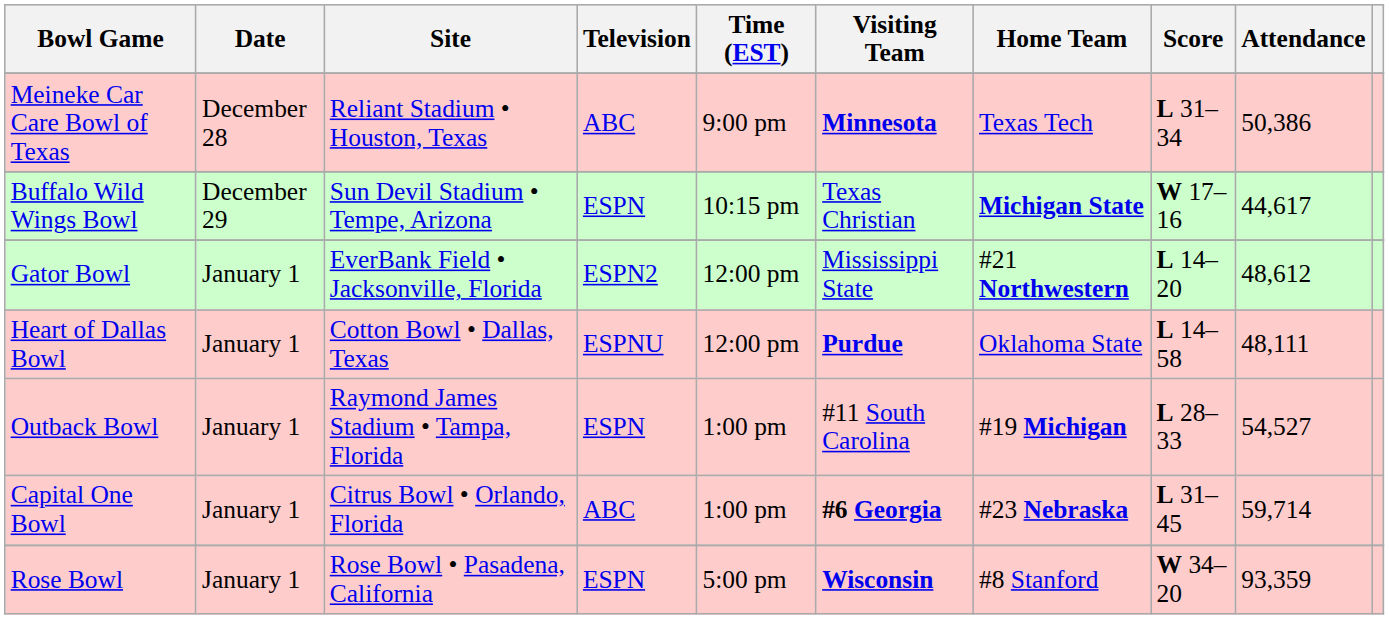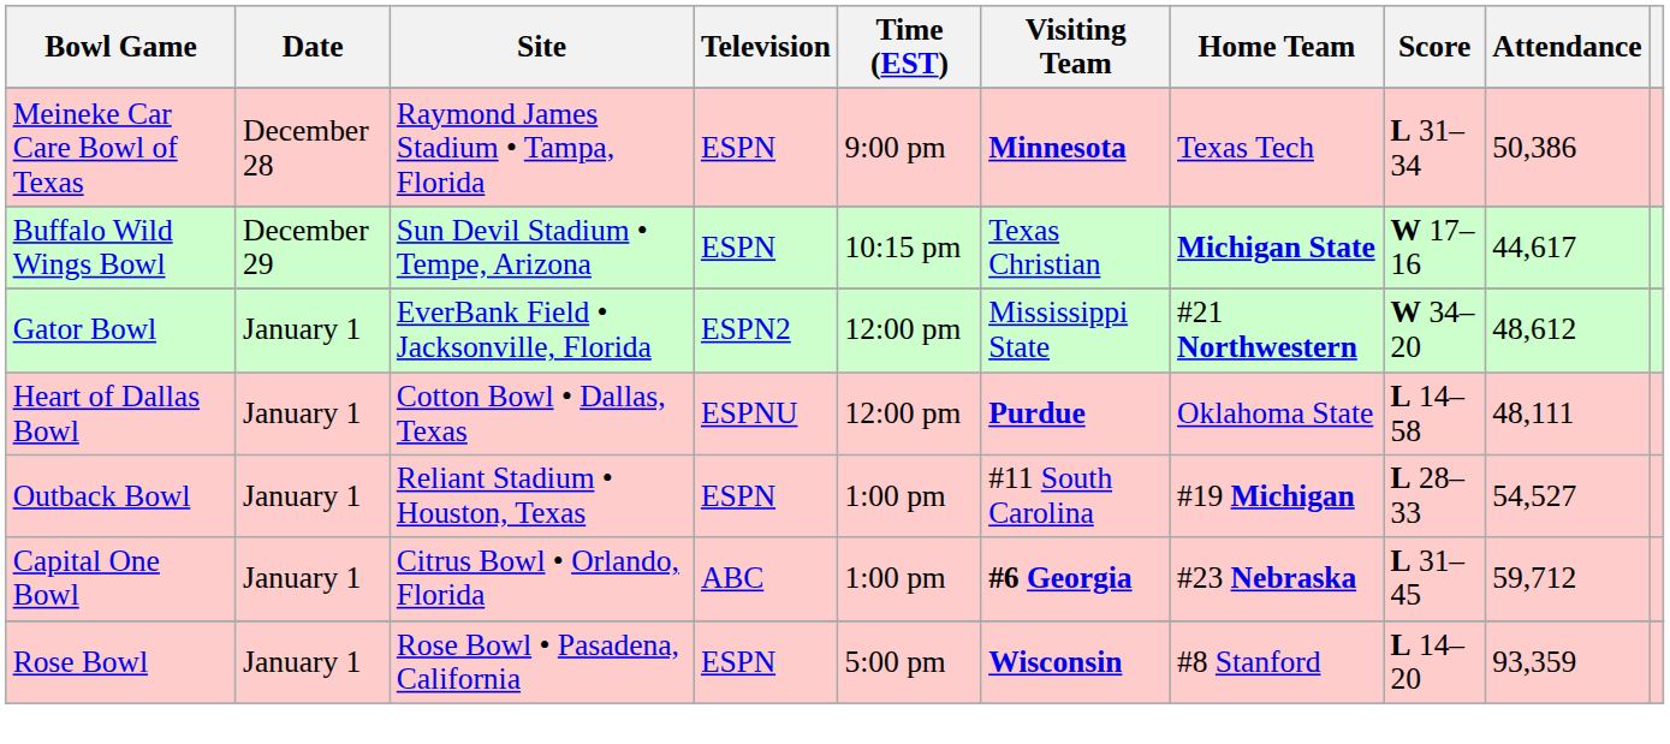 <table class="wikitable">
 <tr>
 <th>Bowl Game</th>
 <th>Date</th>
 <th>Site</th>
 <th>Television</th>
 <th>Time (<a href='#'>EST</a>)</th>
 <th>Visiting Team</th>
 <th>Home Team</th>
 <th>Score</th>
 <th>Attendance</th>
 <th></th>
 </tr>
 <tr>
 </tr>
 <tr bgcolor=ffcccc>
 <td><a href='#'>Meineke Car Care Bowl of Texas</a></td>
 <td>December 28</td>
-<td><a href='#'>Reliant Stadium</a> • <a href='#'>Houston, Texas</a></td>
-<td><a href='#'>ABC</a></td>
+<td><a href='#'>Raymond James Stadium</a> • <a href='#'>Tampa, Florida</a></td>
+<td><a href='#'>ESPN</a></td>
 <td>9:00 pm</td>
 <td><strong><a href='#'>Minnesota</a></strong></td>
 <td><a href='#'>Texas Tech</a></td>
 <td><strong>L</strong> 31–34</td>
 <td>50,386</td>
 <td></td>
 </tr>
 <tr>
 </tr>
 <tr bgcolor=ccffcc>
 <td><a href='#'>Buffalo Wild Wings Bowl</a></td>
 <td>December 29</td>
 <td><a href='#'>Sun Devil Stadium</a> • <a href='#'>Tempe, Arizona</a></td>
 <td><a href='#'>ESPN</a></td>
 <td>10:15 pm</td>
 <td><a href='#'>Texas Christian</a></td>
 <td><strong><a href='#'>Michigan State</a></strong></td>
 <td><strong>W</strong> 17–16</td>
 <td>44,617</td>
 <td></td>
 </tr>
 <tr>
 </tr>
 <tr bgcolor=ccffcc>
 <td><a href='#'>Gator Bowl</a></td>
 <td>January 1</td>
 <td><a href='#'>EverBank Field</a> • <a href='#'>Jacksonville, Florida</a></td>
 <td><a href='#'>ESPN2</a></td>
 <td>12:00 pm</td>
 <td><a href='#'>Mississippi State</a></td>
 <td>#21 <strong><a href='#'>Northwestern</a></strong></td>
-<td><strong>L</strong> 14–20</td>
+<td><strong>W</strong> 34–20</td>
 <td>48,612</td>
 <td></td>
 </tr>
 <tr bgcolor=ffcccc>
 <td><a href='#'>Heart of Dallas Bowl</a></td>
 <td>January 1</td>
 <td><a href='#'>Cotton Bowl</a> • <a href='#'>Dallas, Texas</a></td>
 <td><a href='#'>ESPNU</a></td>
 <td>12:00 pm</td>
 <td><strong><a href='#'>Purdue</a></strong></td>
 <td><a href='#'>Oklahoma State</a></td>
 <td><strong>L</strong> 14–58</td>
 <td>48,111</td>
 <td></td>
 </tr>
 <tr bgcolor=ffcccc>
 <td><a href='#'>Outback Bowl</a></td>
 <td>January 1</td>
-<td><a href='#'>Raymond James Stadium</a> • <a href='#'>Tampa, Florida</a></td>
+<td><a href='#'>Reliant Stadium</a> • <a href='#'>Houston, Texas</a></td>
 <td><a href='#'>ESPN</a></td>
 <td>1:00 pm</td>
 <td>#11 <a href='#'>South Carolina</a></td>
 <td>#19 <strong><a href='#'>Michigan</a></strong></td>
 <td><strong>L</strong> 28–33</td>
 <td>54,527</td>
 <td></td>
 </tr>
 <tr bgcolor=ffcccc>
 <td><a href='#'>Capital One Bowl</a></td>
 <td>January 1</td>
 <td><a href='#'>Citrus Bowl</a> • <a href='#'>Orlando, Florida</a></td>
 <td><a href='#'>ABC</a></td>
 <td>1:00 pm</td>
 <td><strong>#6 <a href='#'>Georgia</a></strong></td>
 <td>#23 <strong><a href='#'>Nebraska</a></strong></td>
 <td><strong>L</strong> 31–45</td>
-<td>59,714</td>
+<td>59,712</td>
 <td></td>
 </tr>
 <tr>
 </tr>
 <tr bgcolor= ffcccc>
 <td><a href='#'>Rose Bowl</a></td>
 <td>January 1</td>
 <td><a href='#'>Rose Bowl</a> • <a href='#'>Pasadena, California</a></td>
 <td><a href='#'>ESPN</a></td>
 <td>5:00 pm</td>
 <td><strong><a href='#'>Wisconsin</a></strong></td>
 <td>#8 <a href='#'>Stanford</a></td>
-<td><strong>W</strong> 34–20</td>
+<td><strong>L</strong> 14–20</td>
 <td>93,359</td>
 <td></td>
 </tr>
 </table>
